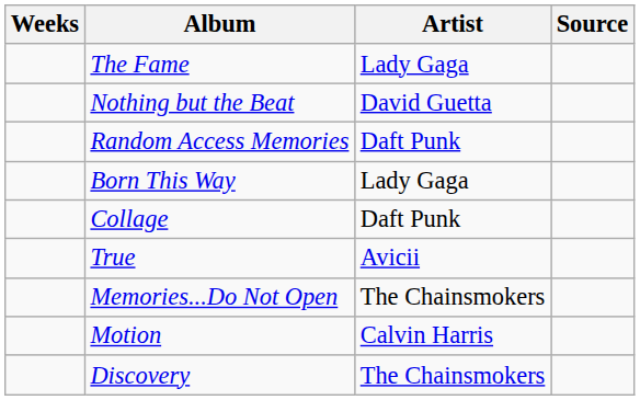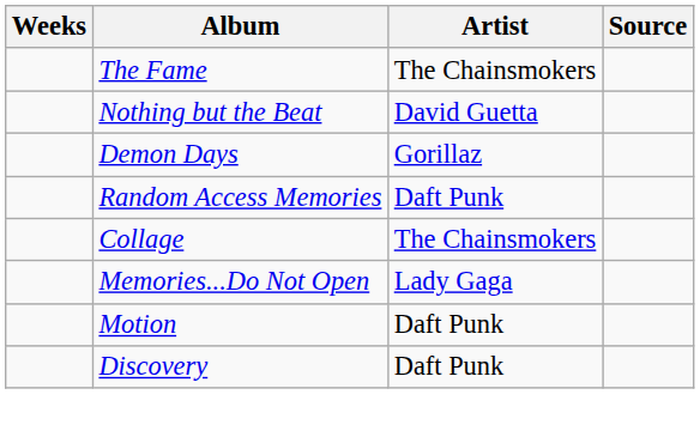 <table class="wikitable">
 <tr>
 <th>Weeks</th>
 <th>Album</th>
 <th>Artist</th>
 <th>Source</th>
 </tr>
 <tr>
 <td></td>
 <td><em><a href='#'>The Fame</a></em></td>
-<td><a href='#'>Lady Gaga</a></td>
+<td>The Chainsmokers</td>
 <td align="center"></td>
 </tr>
 <tr>
 <td></td>
 <td><em><a href='#'>Nothing but the Beat</a></em></td>
 <td><a href='#'>David Guetta</a></td>
 <td align="center"></td>
 </tr>
 <tr>
 <td></td>
+<td><em><a href='#'>Demon Days</a></em></td>
+<td><a href='#'>Gorillaz</a></td>
+<td align="center"></td>
+</tr>
+<tr>
+<td></td>
 <td><em><a href='#'>Random Access Memories</a></em></td>
 <td><a href='#'>Daft Punk</a></td>
 <td align="center"></td>
 </tr>
 <tr>
 <td></td>
-<td><em><a href='#'>Born This Way</a></em></td>
-<td>Lady Gaga</td>
+<td><em><a href='#'>Collage</a></em></td>
+<td><a href='#'>The Chainsmokers</a></td>
 <td align="center"></td>
 </tr>
 <tr>
 <td></td>
-<td><em><a href='#'>Collage</a></em></td>
+<td><em><a href='#'>Memories...Do Not Open</a></em></td>
+<td><a href='#'>Lady Gaga</a></td>
+<td align="center"></td>
+</tr>
+<tr>
+<td></td>
+<td><em><a href='#'>Motion</a></em></td>
 <td>Daft Punk</td>
 <td align="center"></td>
 </tr>
 <tr>
 <td></td>
-<td><em><a href='#'>True</a></em></td>
-<td><a href='#'>Avicii</a></td>
-<td align="center"></td>
-</tr>
-<tr>
-<td></td>
-<td><em><a href='#'>Memories...Do Not Open</a></em></td>
-<td>The Chainsmokers</td>
-<td align="center"></td>
-</tr>
-<tr>
-<td></td>
-<td><em><a href='#'>Motion</a></em></td>
-<td><a href='#'>Calvin Harris</a></td>
-<td align="center"></td>
-</tr>
-<tr>
-<td></td>
 <td><em><a href='#'>Discovery</a></em></td>
-<td><a href='#'>The Chainsmokers</a></td>
+<td>Daft Punk</td>
 <td align="center"><br></td>
 </tr>
 </table>
